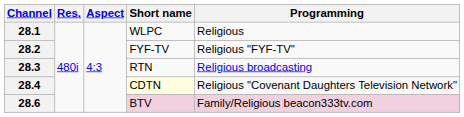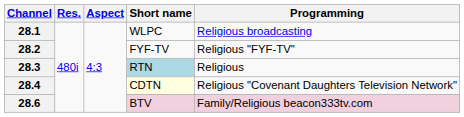 <table class="wikitable">
 <tr>
 <th scope = "col"><a href='#'>Channel</a></th>
 <th scope = "col"><a href='#'>Res.</a></th>
 <th scope = "col"><a href='#'>Aspect</a></th>
 <th scope = "col">Short name</th>
 <th scope = "col">Programming</th>
 </tr>
 <tr>
 <th scope = "row">28.1</th>
 <td rowspan=5><a href='#'>480i</a></td>
 <td rowspan=5><a href='#'>4:3</a></td>
 <td>WLPC</td>
-<td>Religious</td>
+<td><a href='#'>Religious broadcasting</a></td>
 </tr>
 <tr>
 <th scope = "row">28.2</th>
 <td>FYF-TV</td>
 <td>Religious "FYF-TV"</td>
 </tr>
 <tr>
 <th scope = "row">28.3</th>
-<td>RTN</td>
-<td><a href='#'>Religious broadcasting</a></td>
+<td style="background: lightblue;">RTN</td>
+<td>Religious</td>
 </tr>
 <tr>
 <th scope = "row">28.4</th>
 <td style="background: lightyellow;">CDTN</td>
 <td>Religious "Covenant Daughters Television Network"</td>
 </tr>
 <tr style="background-color: #f2d1de;">
 <th scope = "row">28.6</th>
 <td>BTV</td>
 <td>Family/Religious beacon333tv.com </td>
 </tr>
 </table>
